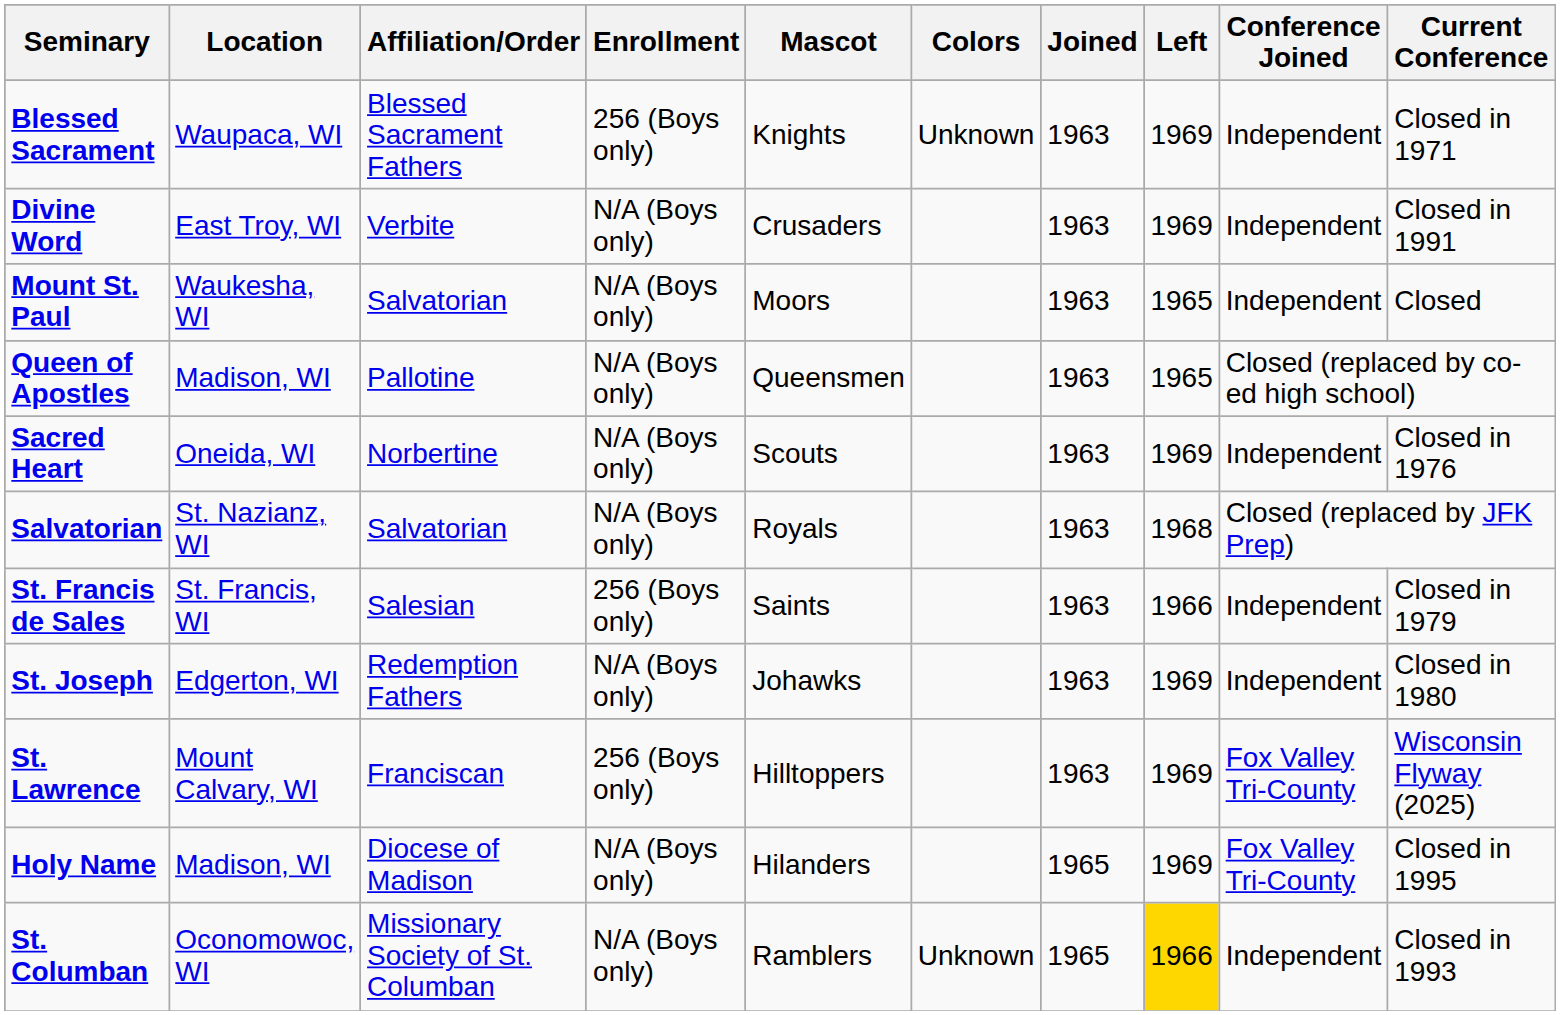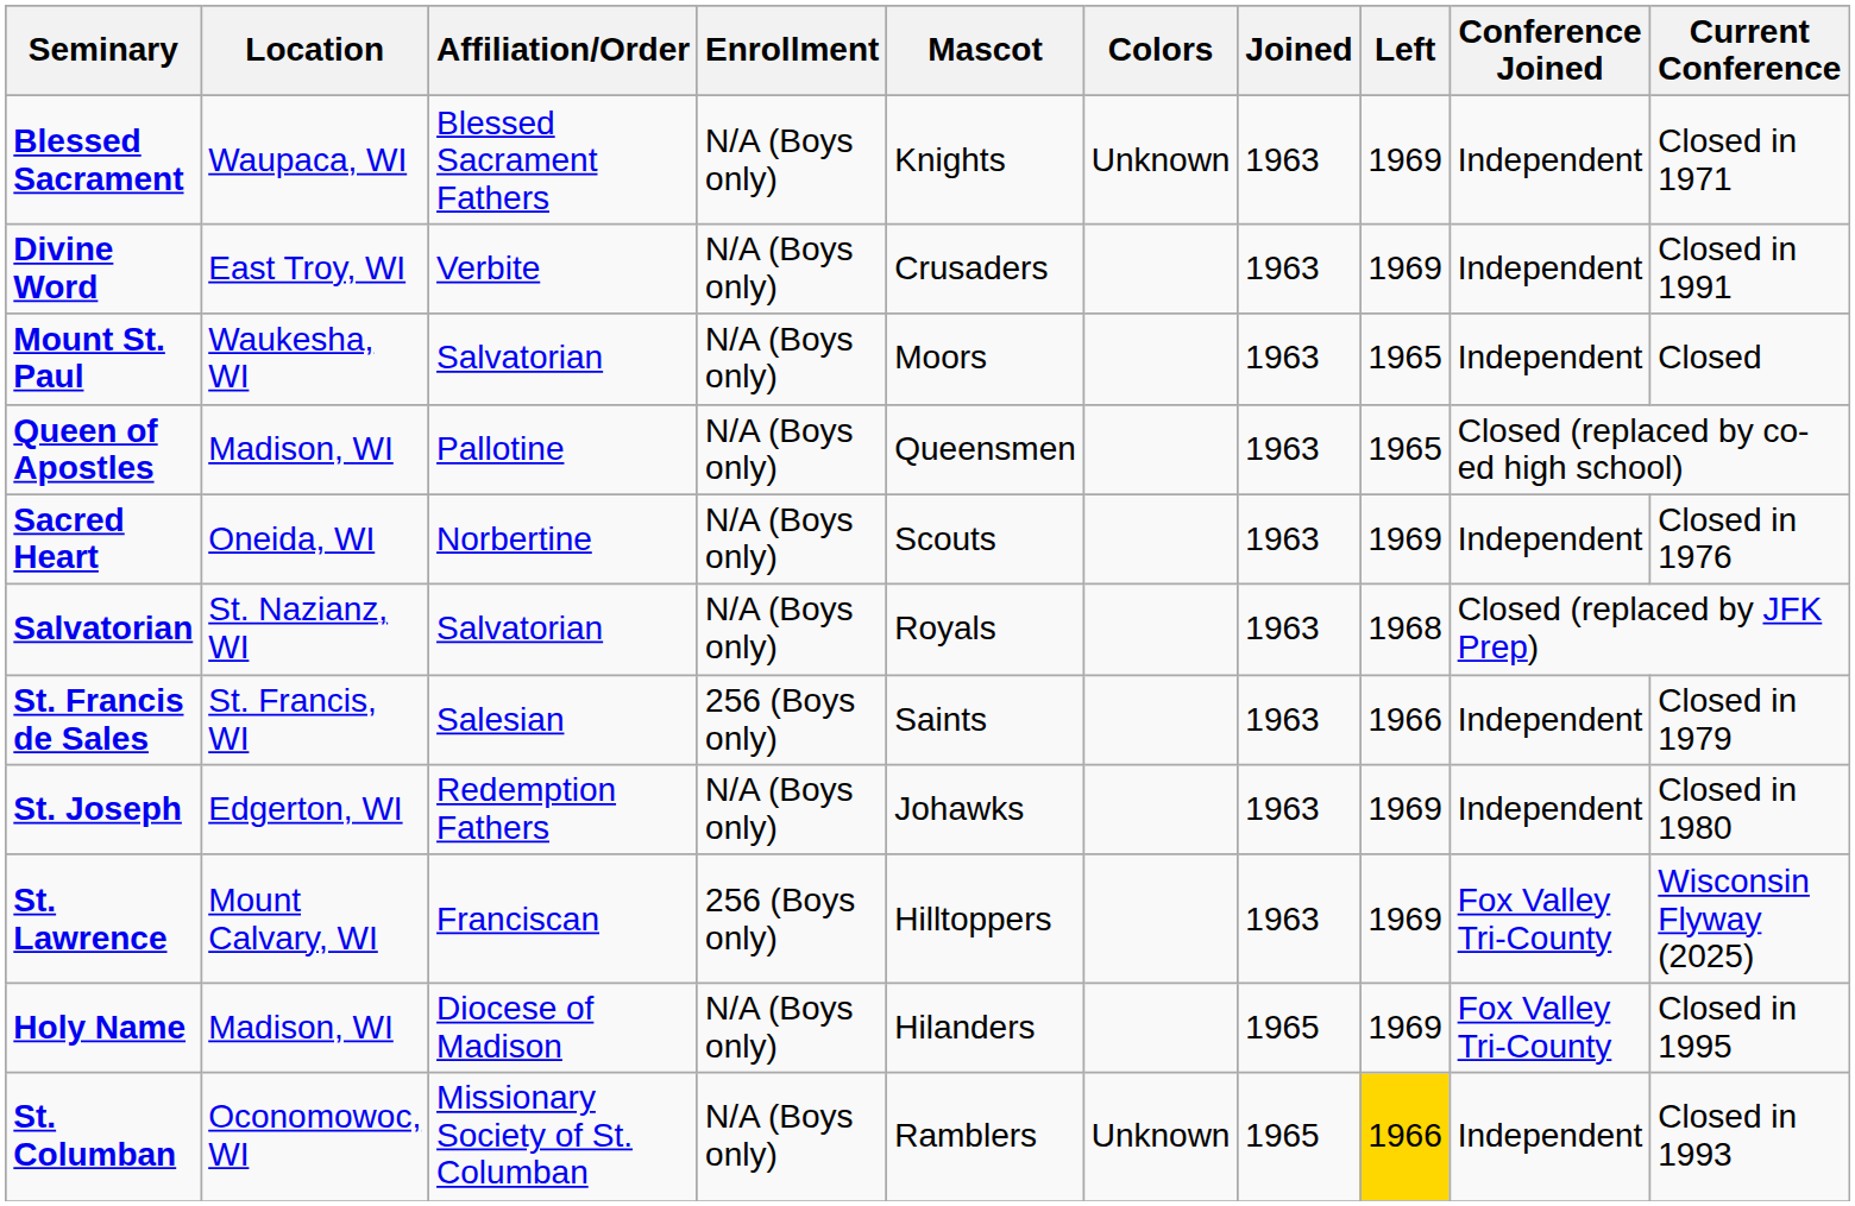 <table class="wikitable">
 <tr>
 <th>Seminary</th>
 <th>Location</th>
 <th>Affiliation/Order</th>
 <th>Enrollment</th>
 <th>Mascot</th>
 <th>Colors</th>
 <th>Joined</th>
 <th>Left</th>
 <th>Conference Joined</th>
 <th>Current Conference</th>
 </tr>
 <tr>
 <td><a href='#'><strong>Blessed Sacrament</strong></a></td>
 <td><a href='#'>Waupaca, WI</a></td>
 <td><a href='#'>Blessed Sacrament Fathers</a></td>
-<td>256 (Boys only)</td>
+<td>N/A (Boys only)</td>
 <td>Knights</td>
 <td>Unknown</td>
 <td>1963</td>
 <td>1969</td>
 <td>Independent</td>
 <td>Closed in 1971</td>
 </tr>
 <tr>
 <td><a href='#'><strong>Divine Word</strong></a></td>
 <td><a href='#'>East Troy, WI</a></td>
 <td><a href='#'>Verbite</a></td>
 <td>N/A (Boys only)</td>
 <td>Crusaders</td>
 <td> </td>
 <td>1963</td>
 <td>1969</td>
 <td>Independent</td>
 <td>Closed in 1991</td>
 </tr>
 <tr>
 <td><a href='#'><strong>Mount St. Paul</strong></a></td>
 <td><a href='#'>Waukesha, WI</a></td>
 <td><a href='#'>Salvatorian</a></td>
 <td>N/A (Boys only)</td>
 <td>Moors</td>
 <td> </td>
 <td>1963</td>
 <td>1965</td>
 <td>Independent</td>
 <td>Closed</td>
 </tr>
 <tr>
 <td><a href='#'><strong>Queen of Apostles</strong></a></td>
 <td><a href='#'>Madison, WI</a></td>
 <td><a href='#'>Pallotine</a></td>
 <td>N/A (Boys only)</td>
 <td>Queensmen</td>
 <td> </td>
 <td>1963</td>
 <td>1965</td>
 <td colspan="2">Closed (replaced by co-ed high school)</td>
 </tr>
 <tr>
 <td><a href='#'><strong>Sacred Heart</strong></a></td>
 <td><a href='#'>Oneida, WI</a></td>
 <td><a href='#'>Norbertine</a></td>
 <td>N/A (Boys only)</td>
 <td>Scouts</td>
 <td> </td>
 <td>1963</td>
 <td>1969</td>
 <td>Independent</td>
 <td>Closed in 1976</td>
 </tr>
 <tr>
 <td><a href='#'><strong>Salvatorian</strong></a></td>
 <td><a href='#'>St. Nazianz, WI</a></td>
 <td><a href='#'>Salvatorian</a></td>
 <td>N/A (Boys only)</td>
 <td>Royals</td>
 <td> </td>
 <td>1963</td>
 <td>1968</td>
 <td colspan="2">Closed (replaced by <a href='#'>JFK Prep</a>)</td>
 </tr>
 <tr>
 <td><a href='#'><strong>St. Francis de Sales</strong></a></td>
 <td><a href='#'>St. Francis, WI</a></td>
 <td><a href='#'>Salesian</a></td>
 <td>256 (Boys only)</td>
 <td>Saints</td>
 <td> </td>
 <td>1963</td>
 <td>1966</td>
 <td>Independent</td>
 <td>Closed in 1979</td>
 </tr>
 <tr>
 <td><a href='#'><strong>St. Joseph</strong></a></td>
 <td><a href='#'>Edgerton, WI</a></td>
 <td><a href='#'>Redemption Fathers</a></td>
 <td>N/A (Boys only)</td>
 <td>Johawks</td>
 <td> </td>
 <td>1963</td>
 <td>1969</td>
 <td>Independent</td>
 <td>Closed in 1980</td>
 </tr>
 <tr>
 <td><a href='#'><strong>St. Lawrence</strong></a></td>
 <td><a href='#'>Mount Calvary, WI</a></td>
 <td><a href='#'>Franciscan</a></td>
 <td>256 (Boys only)</td>
 <td>Hilltoppers</td>
 <td> </td>
 <td>1963</td>
 <td>1969</td>
 <td><a href='#'>Fox Valley Tri-County</a></td>
 <td><a href='#'>Wisconsin Flyway</a> (2025)</td>
 </tr>
 <tr>
 <td><a href='#'><strong>Holy Name</strong></a></td>
 <td><a href='#'>Madison, WI</a></td>
 <td><a href='#'>Diocese of Madison</a></td>
 <td>N/A (Boys only)</td>
 <td>Hilanders</td>
 <td> </td>
 <td>1965</td>
 <td>1969</td>
 <td><a href='#'>Fox Valley Tri-County</a></td>
 <td>Closed in 1995</td>
 </tr>
 <tr>
 <td><a href='#'><strong>St. Columban</strong></a></td>
 <td><a href='#'>Oconomowoc, WI</a></td>
 <td><a href='#'>Missionary Society of St. Columban</a></td>
 <td>N/A (Boys only)</td>
 <td>Ramblers</td>
 <td>Unknown</td>
 <td>1965</td>
 <td style="background: gold;">1966</td>
 <td>Independent</td>
 <td>Closed in 1993</td>
 </tr>
 </table>
